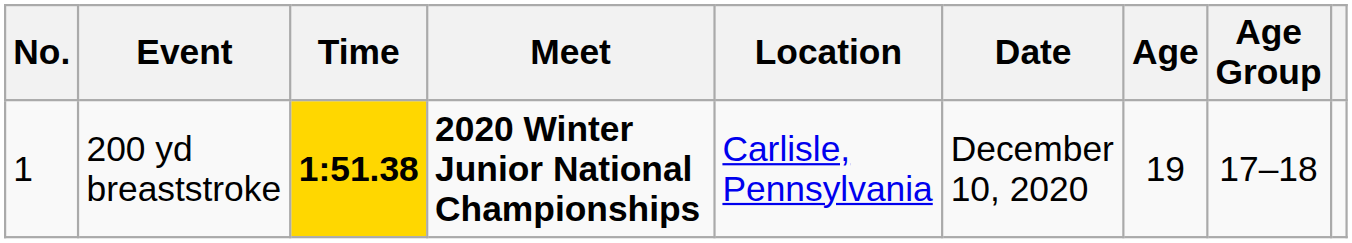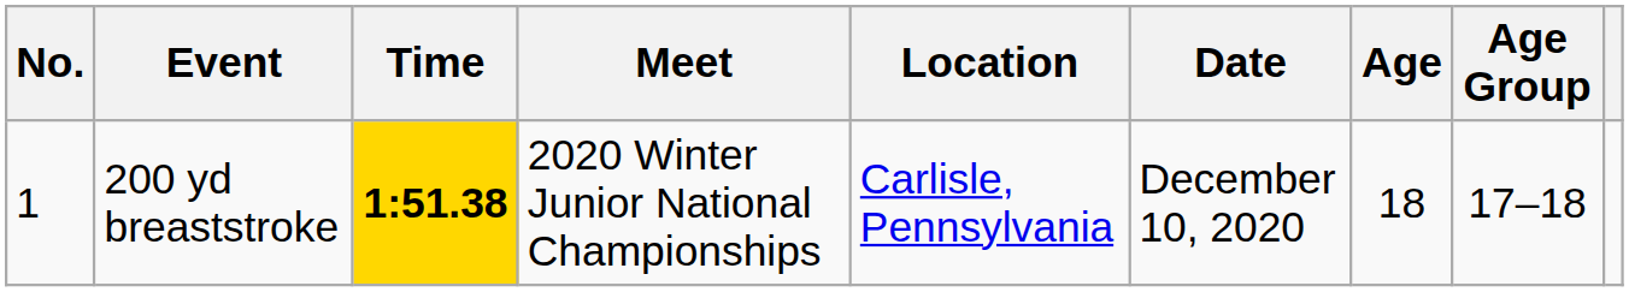 <table class="wikitable">
 <tr>
 <th>No.</th>
 <th>Event</th>
 <th>Time</th>
 <th>Meet</th>
 <th>Location</th>
 <th>Date</th>
 <th>Age</th>
 <th>Age Group</th>
 <th></th>
 </tr>
 <tr>
 <td>1</td>
 <td>200 yd breaststroke</td>
 <td style="background: gold; text-align:center;"><strong>1:51.38</strong></td>
-<td><strong>2020 Winter Junior National Championships</strong></td>
+<td>2020 Winter Junior National Championships</td>
 <td><a href='#'>Carlisle, Pennsylvania</a></td>
 <td>December 10, 2020</td>
-<td style="text-align:center;">19</td>
+<td style="text-align:center;">18</td>
 <td style="text-align:center;">17–18</td>
 <td style="text-align:center;"></td>
 </tr>
 </table>
